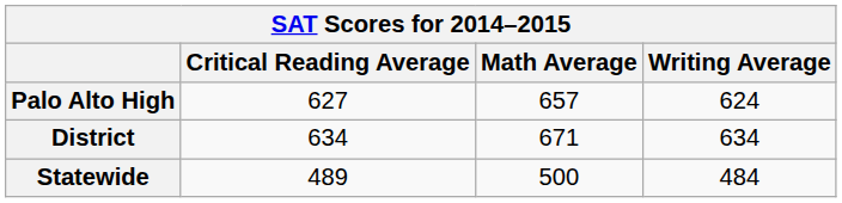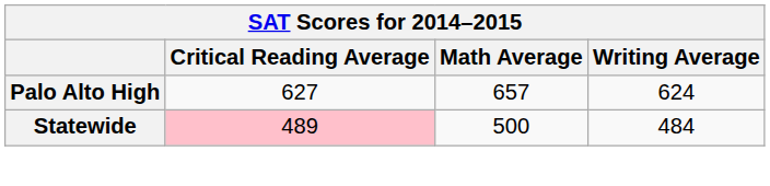 <table class="wikitable" style="text-align:center">
 <tr>
 <th colspan="4"><a href='#'>SAT</a> Scores for 2014–2015</th>
 </tr>
 <tr>
 <th></th>
 <th>Critical Reading Average</th>
 <th>Math Average</th>
 <th>Writing Average</th>
 </tr>
 <tr>
 <th>Palo Alto High</th>
 <td>627</td>
 <td>657</td>
 <td>624</td>
 </tr>
 <tr>
-<th>District</th>
-<td>634</td>
-<td>671</td>
-<td>634</td>
-</tr>
-<tr>
 <th>Statewide</th>
-<td>489</td>
+<td style="background: pink;">489</td>
 <td>500</td>
 <td>484</td>
 </tr>
 </table>
